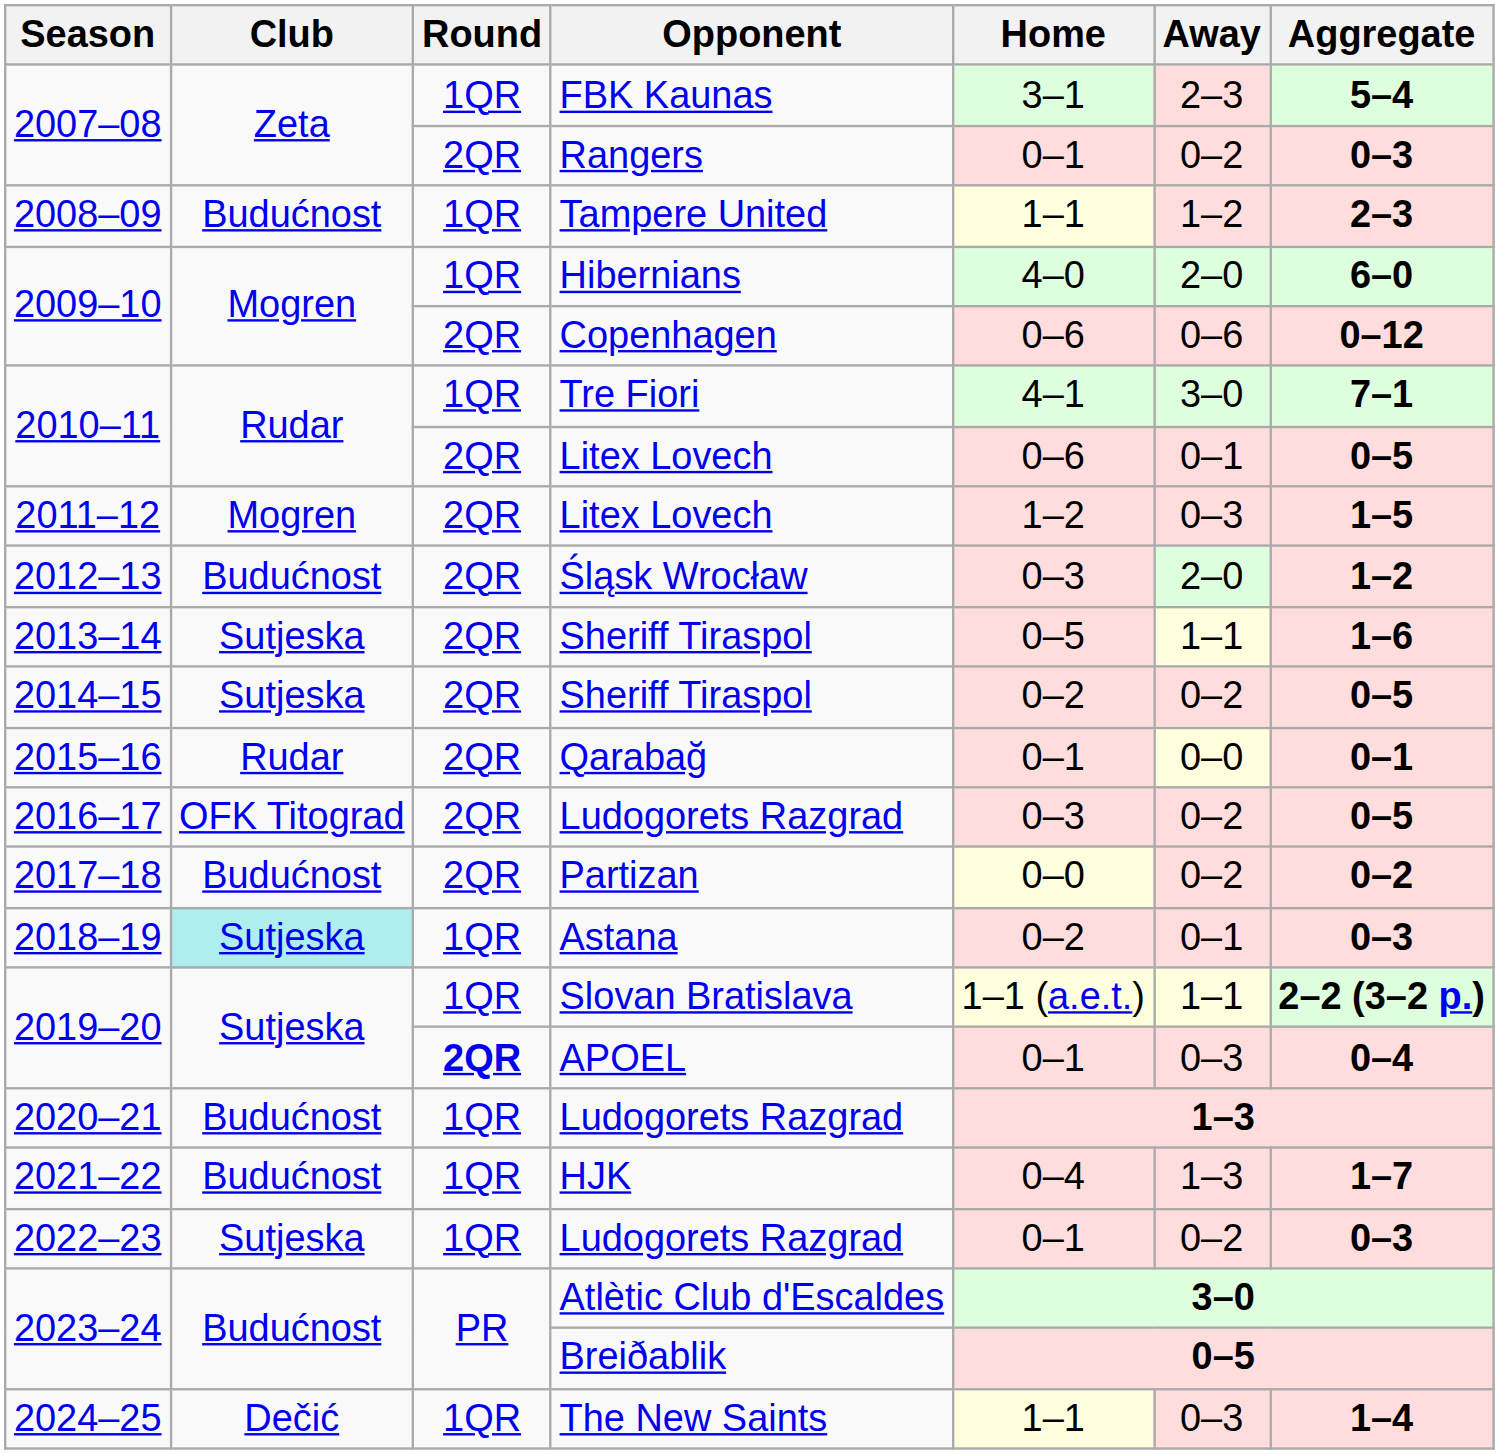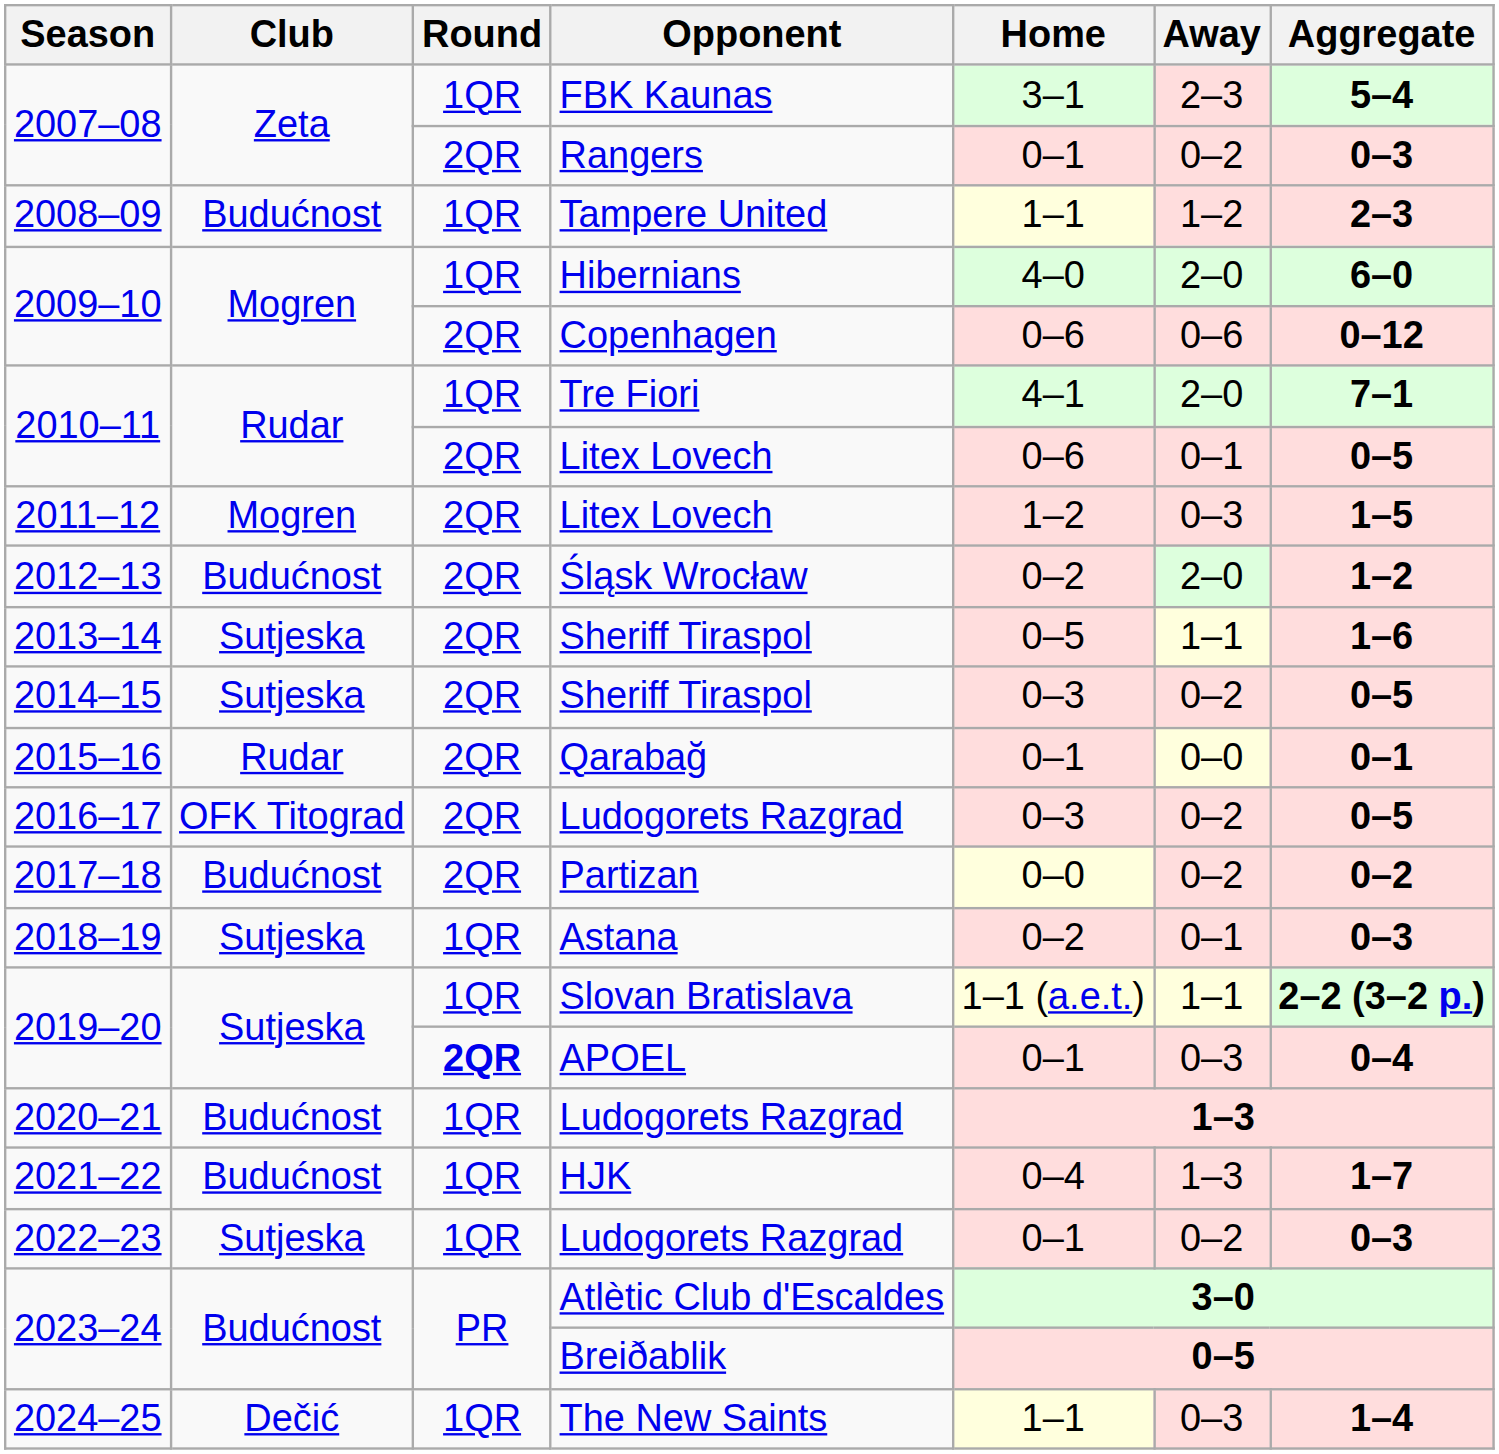 <table class="wikitable" style="text-align: center">
 <tr>
 <th>Season</th>
 <th>Club</th>
 <th>Round</th>
 <th>Opponent</th>
 <th>Home</th>
 <th>Away</th>
 <th>Aggregate</th>
 </tr>
 <tr>
 <td rowspan=2><a href='#'>2007–08</a></td>
 <td rowspan=2><a href='#'>Zeta</a></td>
 <td><a href='#'>1QR</a></td>
 <td align="left"> <a href='#'>FBK Kaunas</a></td>
 <td bgcolor="#ddffdd">3–1</td>
 <td bgcolor="#ffdddd">2–3</td>
 <td bgcolor="#ddffdd"><strong>5–4</strong></td>
 </tr>
 <tr>
 <td><a href='#'>2QR</a></td>
 <td align="left"> <a href='#'>Rangers</a></td>
 <td bgcolor="#ffdddd">0–1</td>
 <td bgcolor="#ffdddd">0–2</td>
 <td bgcolor="#ffdddd"><strong>0–3</strong></td>
 </tr>
 <tr>
 <td><a href='#'>2008–09</a></td>
 <td><a href='#'>Budućnost</a></td>
 <td><a href='#'>1QR</a></td>
 <td align="left"> <a href='#'>Tampere United</a></td>
 <td bgcolor="#ffffdd">1–1</td>
 <td bgcolor="#ffdddd">1–2</td>
 <td bgcolor="#ffdddd"><strong>2–3</strong></td>
 </tr>
 <tr>
 <td rowspan=2><a href='#'>2009–10</a></td>
 <td rowspan=2><a href='#'>Mogren</a></td>
 <td><a href='#'>1QR</a></td>
 <td align="left"> <a href='#'>Hibernians</a></td>
 <td bgcolor="#ddffdd">4–0</td>
 <td bgcolor="#ddffdd">2–0</td>
 <td bgcolor="#ddffdd"><strong>6–0</strong></td>
 </tr>
 <tr>
 <td><a href='#'>2QR</a></td>
 <td align="left"> <a href='#'>Copenhagen</a></td>
 <td bgcolor="#ffdddd">0–6</td>
 <td bgcolor="#ffdddd">0–6</td>
 <td bgcolor="#ffdddd"><strong>0–12</strong></td>
 </tr>
 <tr>
 <td rowspan=2><a href='#'>2010–11</a></td>
 <td rowspan=2><a href='#'>Rudar</a></td>
 <td><a href='#'>1QR</a></td>
 <td align="left"> <a href='#'>Tre Fiori</a></td>
 <td bgcolor="#ddffdd">4–1</td>
-<td bgcolor="#ddffdd">3–0</td>
+<td bgcolor="#ddffdd">2–0</td>
 <td bgcolor="#ddffdd"><strong>7–1</strong></td>
 </tr>
 <tr>
 <td><a href='#'>2QR</a></td>
 <td align="left"> <a href='#'>Litex Lovech</a></td>
 <td bgcolor="#ffdddd">0–6</td>
 <td bgcolor="#ffdddd">0–1</td>
 <td bgcolor="#ffdddd"><strong>0–5</strong></td>
 </tr>
 <tr>
 <td><a href='#'>2011–12</a></td>
 <td><a href='#'>Mogren</a></td>
 <td><a href='#'>2QR</a></td>
 <td align="left"> <a href='#'>Litex Lovech</a></td>
 <td bgcolor="#ffdddd">1–2</td>
 <td bgcolor="#ffdddd">0–3</td>
 <td bgcolor="#ffdddd"><strong>1–5</strong></td>
 </tr>
 <tr>
 <td><a href='#'>2012–13</a></td>
 <td><a href='#'>Budućnost</a></td>
 <td><a href='#'>2QR</a></td>
 <td align="left"> <a href='#'>Śląsk Wrocław</a></td>
-<td bgcolor="#ffdddd">0–3</td>
+<td bgcolor="#ffdddd">0–2</td>
 <td bgcolor="#ddffdd">2–0</td>
 <td bgcolor="#ffdddd"><strong>1–2</strong></td>
 </tr>
 <tr>
 <td><a href='#'>2013–14</a></td>
 <td><a href='#'>Sutjeska</a></td>
 <td><a href='#'>2QR</a></td>
 <td align="left"> <a href='#'>Sheriff Tiraspol</a></td>
 <td bgcolor="#ffdddd">0–5</td>
 <td bgcolor="#ffffdd">1–1</td>
 <td bgcolor="#ffdddd"><strong>1–6</strong></td>
 </tr>
 <tr>
 <td><a href='#'>2014–15</a></td>
 <td><a href='#'>Sutjeska</a></td>
 <td><a href='#'>2QR</a></td>
 <td align="left"> <a href='#'>Sheriff Tiraspol</a></td>
-<td bgcolor="#ffdddd">0–2</td>
+<td bgcolor="#ffdddd">0–3</td>
 <td bgcolor="#ffdddd">0–2</td>
 <td bgcolor="#ffdddd"><strong>0–5</strong></td>
 </tr>
 <tr>
 <td><a href='#'>2015–16</a></td>
 <td><a href='#'>Rudar</a></td>
 <td><a href='#'>2QR</a></td>
 <td align="left"> <a href='#'>Qarabağ</a></td>
 <td bgcolor="#ffdddd">0–1</td>
 <td bgcolor="#ffffdd">0–0</td>
 <td bgcolor="#ffdddd"><strong>0–1</strong></td>
 </tr>
 <tr>
 <td><a href='#'>2016–17</a></td>
 <td><a href='#'>OFK Titograd</a></td>
 <td><a href='#'>2QR</a></td>
 <td align="left"> <a href='#'>Ludogorets Razgrad</a></td>
 <td bgcolor="#ffdddd">0–3</td>
 <td bgcolor="#ffdddd">0–2</td>
 <td bgcolor="#ffdddd"><strong>0–5</strong></td>
 </tr>
 <tr>
 <td><a href='#'>2017–18</a></td>
 <td><a href='#'>Budućnost</a></td>
 <td><a href='#'>2QR</a></td>
 <td align="left"> <a href='#'>Partizan</a></td>
 <td bgcolor="#ffffdd">0–0</td>
 <td bgcolor="#ffdddd">0–2</td>
 <td bgcolor="#ffdddd"><strong>0–2</strong></td>
 </tr>
 <tr>
 <td><a href='#'>2018–19</a></td>
-<td style="background: paleturquoise;"><a href='#'>Sutjeska</a></td>
+<td><a href='#'>Sutjeska</a></td>
 <td><a href='#'>1QR</a></td>
 <td align="left"> <a href='#'>Astana</a></td>
 <td bgcolor="#ffdddd">0–2</td>
 <td bgcolor="#ffdddd">0–1</td>
 <td bgcolor="#ffdddd"><strong>0–3</strong></td>
 </tr>
 <tr>
 <td rowspan=2><a href='#'>2019–20</a></td>
 <td rowspan=2><a href='#'>Sutjeska</a></td>
 <td><a href='#'>1QR</a></td>
 <td align="left"> <a href='#'>Slovan Bratislava</a></td>
 <td bgcolor="#ffffdd">1–1 (<a href='#'>a.e.t.</a>)</td>
 <td bgcolor="#ffffdd">1–1</td>
 <td bgcolor="#ddffdd"><strong>2–2 (3–2 <a href='#'>p.</a>)</strong></td>
 </tr>
 <tr>
 <td><strong><a href='#'>2QR</a></strong></td>
 <td align="left"> <a href='#'>APOEL</a></td>
 <td bgcolor="#ffdddd">0–1</td>
 <td bgcolor="#ffdddd">0–3</td>
 <td bgcolor="#ffdddd"><strong>0–4</strong></td>
 </tr>
 <tr>
 <td><a href='#'>2020–21</a></td>
 <td><a href='#'>Budućnost</a></td>
 <td><a href='#'>1QR</a></td>
 <td align="left"> <a href='#'>Ludogorets Razgrad</a></td>
 <td bgcolor="#ffdddd" colspan=3><strong>1–3</strong></td>
 </tr>
 <tr>
 <td><a href='#'>2021–22</a></td>
 <td><a href='#'>Budućnost</a></td>
 <td><a href='#'>1QR</a></td>
 <td align="left"> <a href='#'>HJK</a></td>
 <td bgcolor="#ffdddd">0–4</td>
 <td bgcolor="#ffdddd">1–3</td>
 <td bgcolor="#ffdddd"><strong>1–7</strong></td>
 </tr>
 <tr>
 <td><a href='#'>2022–23</a></td>
 <td><a href='#'>Sutjeska</a></td>
 <td><a href='#'>1QR</a></td>
 <td align="left"> <a href='#'>Ludogorets Razgrad</a></td>
 <td bgcolor="#ffdddd">0–1</td>
 <td bgcolor="#ffdddd">0–2</td>
 <td bgcolor="#ffdddd"><strong>0–3</strong></td>
 </tr>
 <tr>
 <td rowspan=2><a href='#'>2023–24</a></td>
 <td rowspan=2><a href='#'>Budućnost</a></td>
 <td rowspan=2><a href='#'>PR</a></td>
 <td align="left"> <a href='#'>Atlètic Club d'Escaldes</a></td>
 <td bgcolor="#ddffdd" colspan=3><strong>3–0</strong></td>
 </tr>
 <tr>
 <td align="left"> <a href='#'>Breiðablik</a></td>
 <td bgcolor="#ffdddd" colspan=3><strong>0–5</strong></td>
 </tr>
 <tr>
 <td><a href='#'>2024–25</a></td>
 <td><a href='#'>Dečić</a></td>
 <td><a href='#'>1QR</a></td>
 <td align="left"> <a href='#'>The New Saints</a></td>
 <td bgcolor="#ffffdd">1–1</td>
 <td bgcolor="#ffdddd">0–3</td>
 <td bgcolor="#ffdddd"><strong>1–4</strong></td>
 </tr>
 </table>
